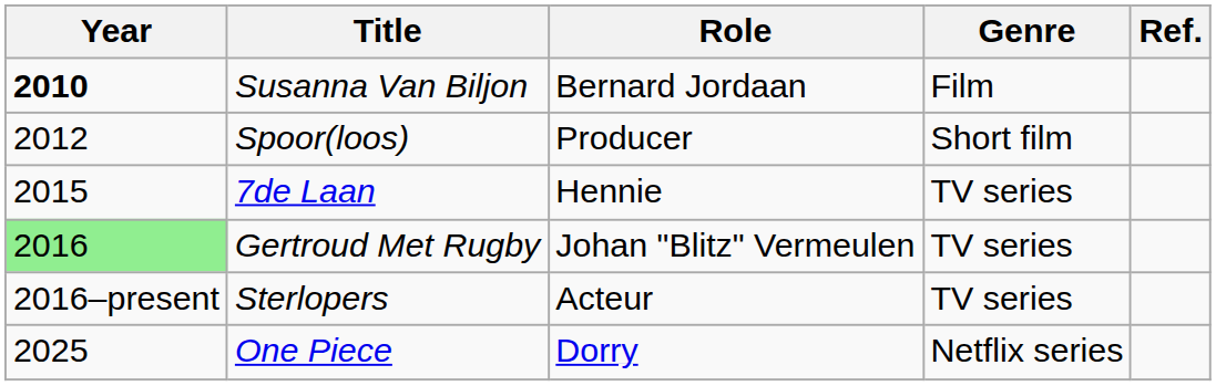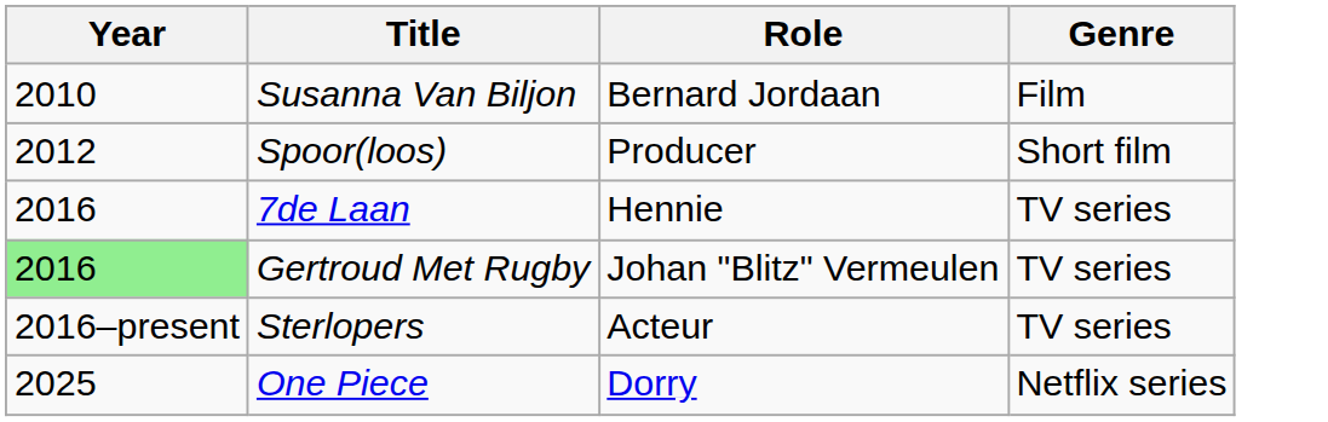 <table class="wikitable">
 <tr>
 <th>Year</th>
 <th>Title</th>
 <th>Role</th>
 <th>Genre</th>
-<th>Ref.</th>
 </tr>
 <tr>
-<td><strong>2010</strong></td>
+<td>2010</td>
 <td><em>Susanna Van Biljon</em></td>
 <td>Bernard Jordaan</td>
 <td>Film</td>
-<td></td>
 </tr>
 <tr>
 <td>2012</td>
 <td><em>Spoor(loos)</em></td>
 <td>Producer</td>
 <td>Short film</td>
-<td></td>
 </tr>
 <tr>
-<td>2015</td>
+<td>2016</td>
 <td><em><a href='#'>7de Laan</a></em></td>
 <td>Hennie</td>
 <td>TV series</td>
-<td></td>
 </tr>
 <tr>
 <td style="background: lightgreen;">2016</td>
 <td><em>Gertroud Met Rugby</em></td>
 <td>Johan "Blitz" Vermeulen</td>
 <td>TV series</td>
-<td></td>
 </tr>
 <tr>
 <td>2016–present</td>
 <td><em>Sterlopers</em></td>
 <td>Acteur</td>
 <td>TV series</td>
-<td></td>
 </tr>
 <tr>
 <td>2025</td>
 <td><a href='#'><em>One Piece</em></a></td>
 <td><a href='#'>Dorry</a></td>
 <td>Netflix series</td>
-<td></td>
 </tr>
 </table>
